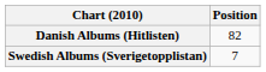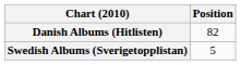 <table class="wikitable sortable plainrowheaders" style="text-align:center">
 <tr>
 <th scope="col">Chart (2010)</th>
 <th scope="col">Position</th>
 </tr>
 <tr>
 <th scope="row">Danish Albums (Hitlisten)</th>
 <td>82</td>
 </tr>
 <tr>
 <th scope="row">Swedish Albums (Sverigetopplistan)</th>
-<td>7</td>
+<td>5</td>
 </tr>
 </table>
